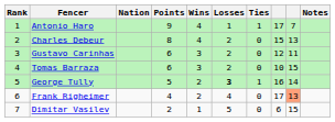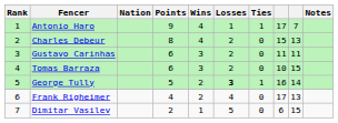 <table class="wikitable sortable" style="text-align: center;">
 <tr>
 <th>Rank</th>
 <th>Fencer</th>
 <th>Nation</th>
 <th>Points</th>
 <th>Wins</th>
 <th>Losses</th>
 <th>Ties</th>
 <th></th>
 <th></th>
 <th>Notes</th>
 </tr>
 <tr style="background:#bbf3bb;">
 <td>1</td>
 <td align=left><a href='#'>Antonio Haro</a></td>
 <td align=left></td>
 <td>9</td>
 <td>4</td>
 <td>1</td>
 <td>1</td>
 <td>17</td>
 <td>7</td>
 <td></td>
 </tr>
 <tr style="background:#bbf3bb;">
 <td>2</td>
 <td align=left><a href='#'>Charles Debeur</a></td>
 <td align=left></td>
 <td>8</td>
 <td>4</td>
 <td>2</td>
 <td>0</td>
 <td>15</td>
 <td>13</td>
 <td></td>
 </tr>
 <tr style="background:#bbf3bb;">
 <td>3</td>
 <td align=left><a href='#'>Gustavo Carinhas</a></td>
 <td align=left></td>
 <td>6</td>
 <td>3</td>
 <td>2</td>
 <td>0</td>
-<td>12</td>
+<td>11</td>
 <td>11</td>
 <td></td>
 </tr>
 <tr style="background:#bbf3bb;">
 <td>4</td>
 <td align=left><a href='#'>Tomas Barraza</a></td>
 <td align=left></td>
 <td>6</td>
 <td>3</td>
 <td>2</td>
 <td>0</td>
 <td>10</td>
 <td>15</td>
 <td></td>
 </tr>
 <tr style="background:#bbf3bb;">
 <td>5</td>
 <td align=left><a href='#'>George Tully</a></td>
 <td align=left></td>
 <td>5</td>
 <td>2</td>
 <td><strong>3</strong></td>
 <td>1</td>
 <td>16</td>
 <td>14</td>
 <td></td>
 </tr>
 <tr>
 <td>6</td>
 <td align=left><a href='#'>Frank Righeimer</a></td>
 <td align=left></td>
 <td>4</td>
 <td>2</td>
 <td>4</td>
 <td>0</td>
 <td>17</td>
-<td style="background: lightsalmon;">13</td>
+<td>13</td>
 <td></td>
 </tr>
 <tr>
 <td>7</td>
 <td align=left><a href='#'>Dimitar Vasilev</a></td>
 <td align=left></td>
 <td>2</td>
 <td>1</td>
 <td>5</td>
 <td>0</td>
 <td>6</td>
 <td>15</td>
 <td></td>
 </tr>
 </table>
